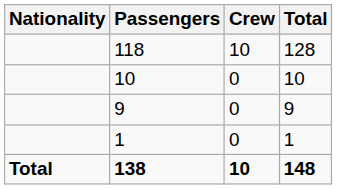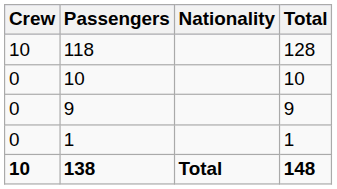 <table class="wikitable sortable">
 <tr style="background:#ccf;">
+<th>Crew</th>
+<th>Passengers</th>
 <th>Nationality</th>
-<th>Passengers</th>
-<th>Crew</th>
 <th>Total</th>
 </tr>
 <tr valign=top>
+<td>10</td>
+<td>118</td>
 <td></td>
-<td>118</td>
-<td>10</td>
 <td>128</td>
 </tr>
 <tr valign=top>
+<td>0</td>
+<td>10</td>
 <td></td>
-<td>10</td>
-<td>0</td>
 <td>10</td>
 </tr>
 <tr valign=top>
+<td>0</td>
+<td>9</td>
 <td></td>
-<td>9</td>
-<td>0</td>
 <td>9</td>
 </tr>
 <tr valign=top>
+<td>0</td>
+<td>1</td>
 <td></td>
-<td>1</td>
-<td>0</td>
 <td>1</td>
 </tr>
 <tr valign=top>
+<td><strong>10</strong></td>
+<td><strong>138</strong></td>
 <td><strong>Total</strong></td>
-<td><strong>138</strong></td>
-<td><strong>10</strong></td>
 <td><strong>148</strong></td>
 </tr>
 </table>
